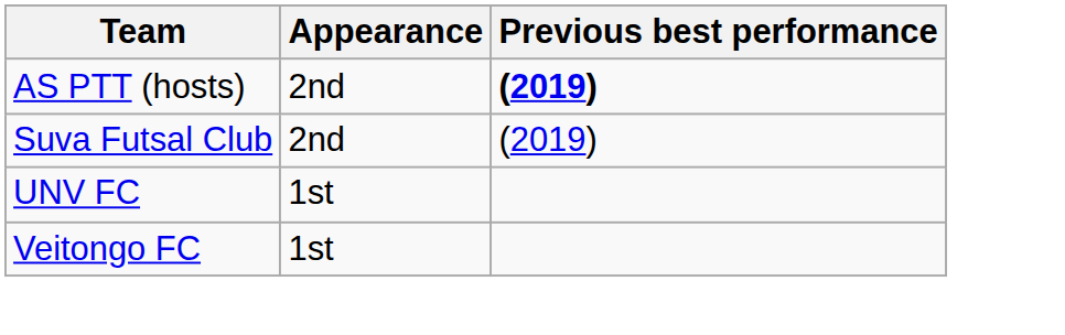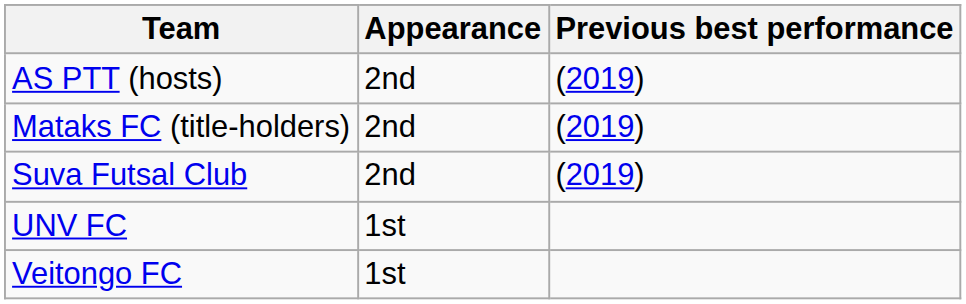 <table class="wikitable sortable">
 <tr>
 <th>Team</th>
 <th data-sort-type="number">Appearance</th>
 <th>Previous best performance</th>
 </tr>
 <tr>
 <td> <a href='#'>AS PTT</a> (hosts)</td>
 <td>2nd</td>
-<td><strong> (<a href='#'>2019</a>)</strong></td>
+<td> (<a href='#'>2019</a>)</td>
+</tr>
+<tr>
+<td> <a href='#'>Mataks FC</a> (title-holders)</td>
+<td>2nd</td>
+<td> (<a href='#'>2019</a>)</td>
 </tr>
 <tr>
 <td> <a href='#'>Suva Futsal Club</a></td>
 <td>2nd</td>
 <td> (<a href='#'>2019</a>)</td>
 </tr>
 <tr>
 <td> <a href='#'>UNV FC</a></td>
 <td>1st</td>
 <td></td>
 </tr>
 <tr>
 <td> <a href='#'>Veitongo FC</a></td>
 <td>1st</td>
 <td></td>
 </tr>
 </table>
